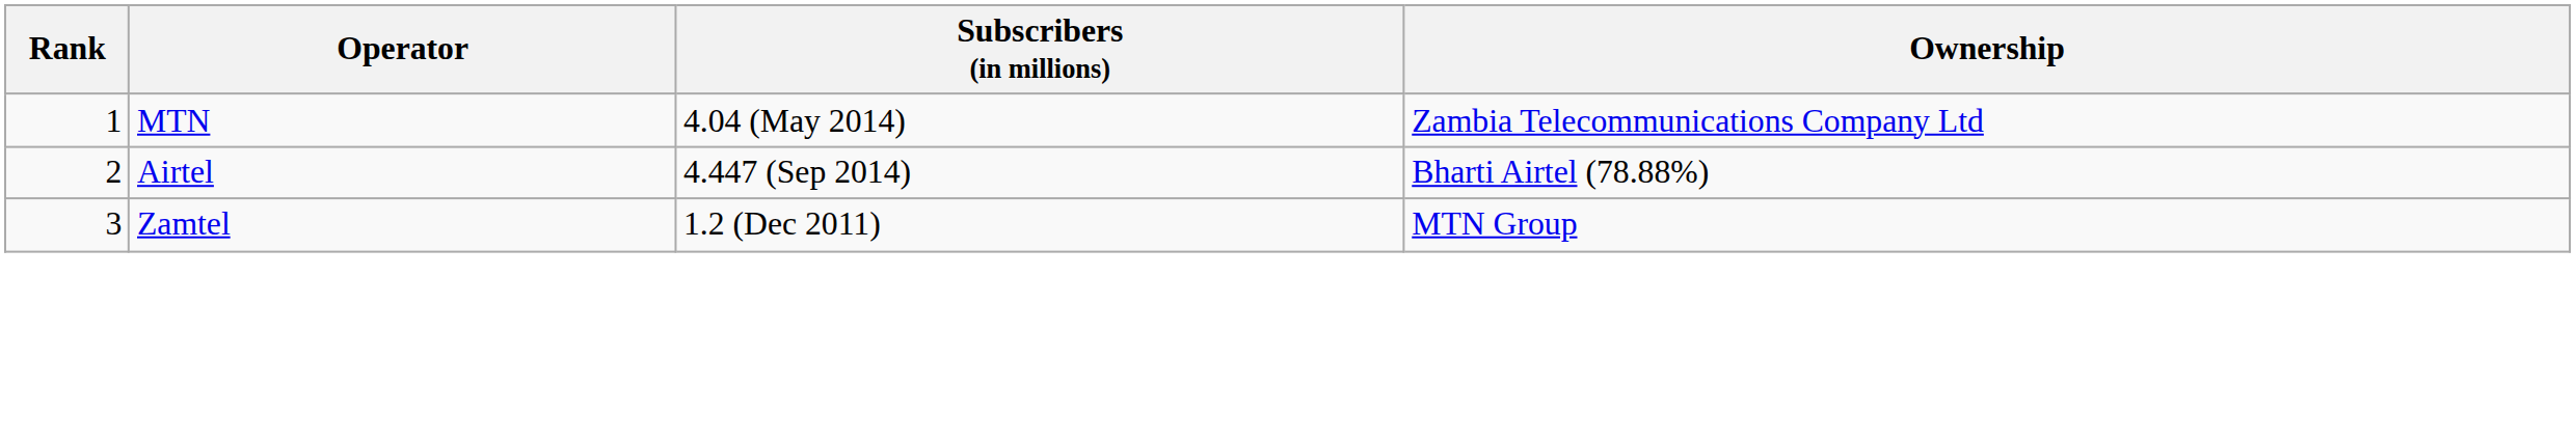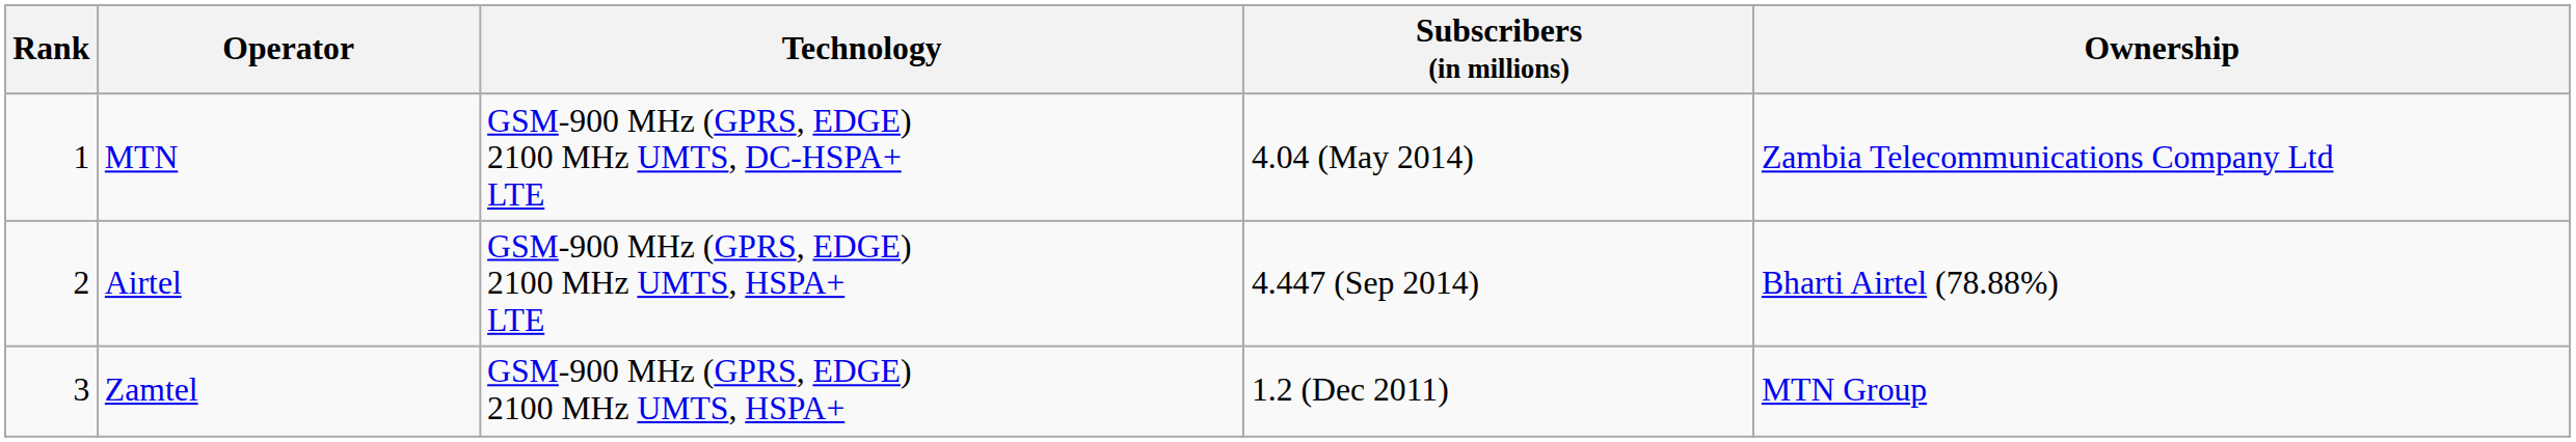 <table class="wikitable">
 <tr>
 <th style="width:3%;">Rank</th>
 <th style="width:15%;">Operator</th>
+<th style="width:30%;">Technology</th>
 <th style="width:20%;">Subscribers<br><small>(in millions)</small></th>
 <th style="width:32%;">Ownership</th>
 </tr>
 <tr>
 <td align=right>1</td>
 <td><a href='#'>MTN</a></td>
+<td><a href='#'>GSM</a>-900 MHz (<a href='#'>GPRS</a>, <a href='#'>EDGE</a>)<br>2100 MHz <a href='#'>UMTS</a>, <a href='#'>DC-HSPA+</a><br><a href='#'>LTE</a></td>
 <td>4.04 (May 2014)</td>
 <td><a href='#'>Zambia Telecommunications Company Ltd</a></td>
 </tr>
 <tr>
 <td align=right>2</td>
 <td><a href='#'>Airtel</a></td>
+<td><a href='#'>GSM</a>-900 MHz (<a href='#'>GPRS</a>, <a href='#'>EDGE</a>)<br>2100 MHz <a href='#'>UMTS</a>, <a href='#'>HSPA+</a><br><a href='#'>LTE</a></td>
 <td>4.447 (Sep 2014)</td>
 <td><a href='#'>Bharti Airtel</a> (78.88%)</td>
 </tr>
 <tr>
 <td align=right>3</td>
 <td><a href='#'>Zamtel</a></td>
+<td><a href='#'>GSM</a>-900 MHz (<a href='#'>GPRS</a>, <a href='#'>EDGE</a>)<br>2100 MHz <a href='#'>UMTS</a>, <a href='#'>HSPA+</a></td>
 <td>1.2 (Dec 2011)</td>
 <td><a href='#'>MTN Group</a></td>
 </tr>
 </table>
